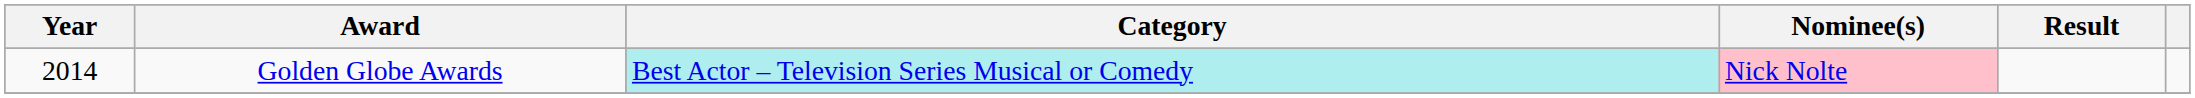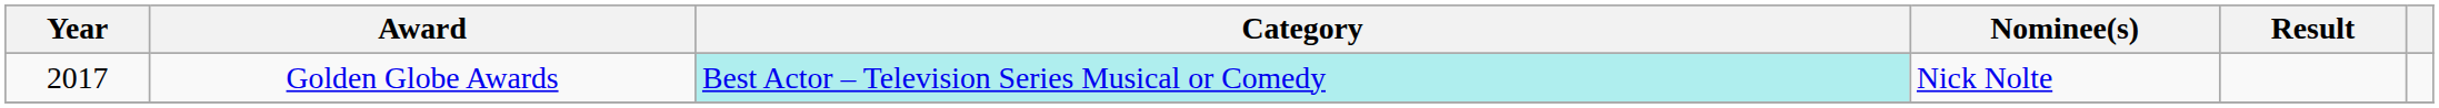 <table class="wikitable sortable plainrowheaders" style="width:100%;">
 <tr>
 <th scope="col">Year</th>
 <th scope="col">Award</th>
 <th scope="col">Category</th>
 <th scope="col">Nominee(s)</th>
 <th scope="col">Result</th>
 <th scope="col" class="unsortable"></th>
 </tr>
 <tr>
-<td align="center">2014</td>
+<td align="center">2017</td>
 <td align="center"><a href='#'>Golden Globe Awards</a></td>
 <td style="background: paleturquoise;"><a href='#'>Best Actor – Television Series Musical or Comedy</a></td>
-<td style="background: pink;"><a href='#'>Nick Nolte</a></td>
+<td><a href='#'>Nick Nolte</a></td>
 <td></td>
 <td align="center"></td>
 </tr>
 <tr>
 </tr>
 </table>
